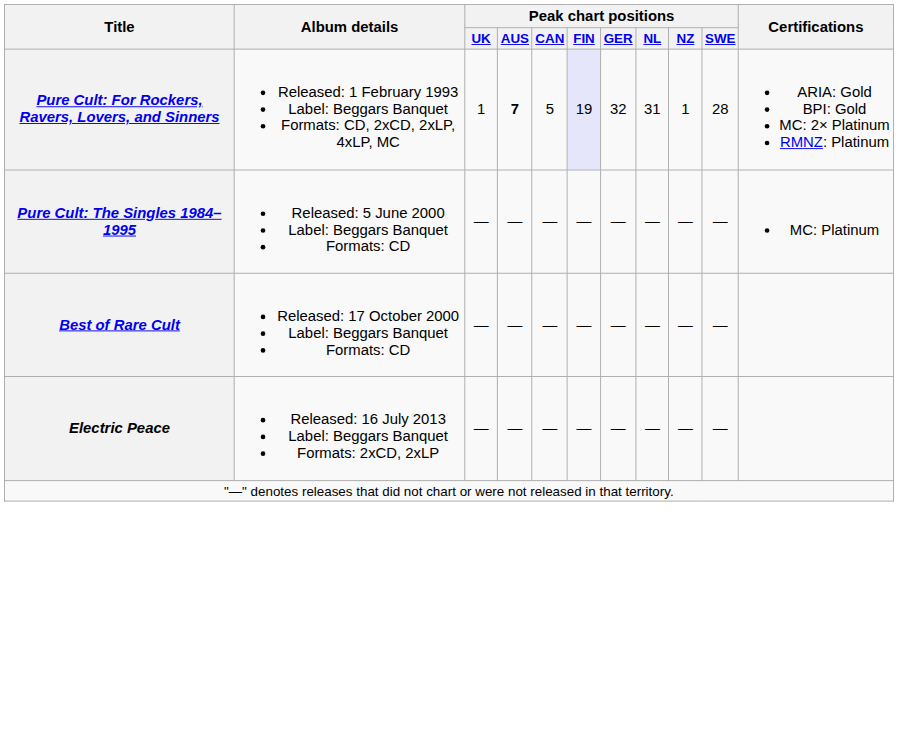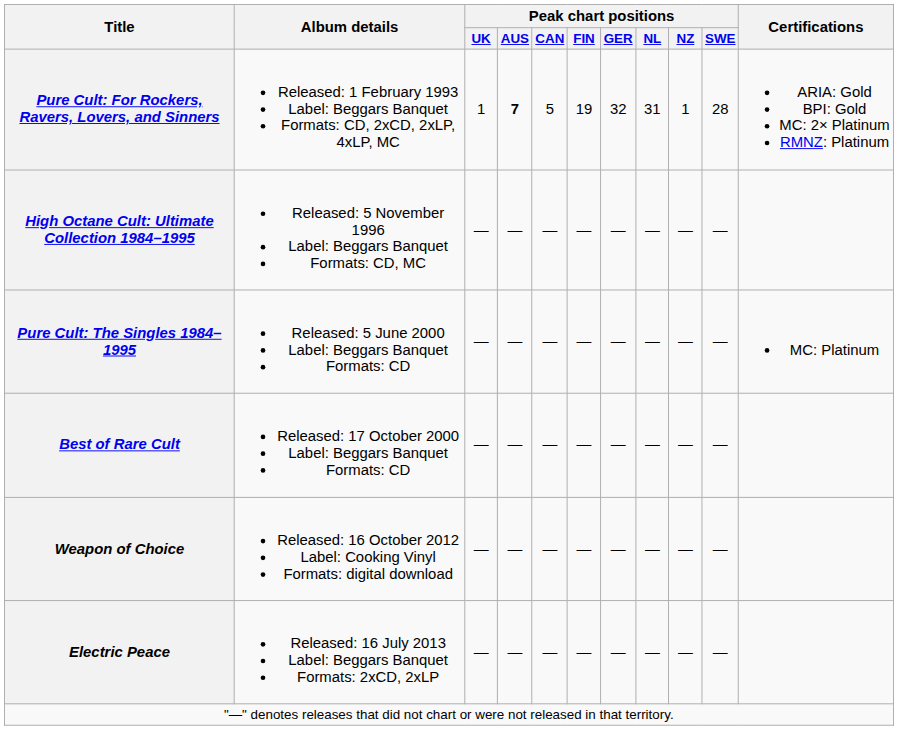 <table class="wikitable plainrowheaders" style="text-align:center;">
 <tr>
 <th rowspan="2" scope="col" style="width:15em;">Title</th>
 <th rowspan="2" scope="col" style="width:15em;">Album details</th>
 <th colspan="8">Peak chart positions</th>
 <th rowspan="2">Certifications</th>
 </tr>
 <tr>
 <th scope="col" style="width:2em;font-size:90%;"><a href='#'>UK</a><br></th>
 <th scope="col" style="width:2em;font-size:90%;"><a href='#'>AUS</a><br></th>
 <th scope="col" style="width:2em;font-size:90%;"><a href='#'>CAN</a><br></th>
 <th scope="col" style="width:2em;font-size:90%;"><a href='#'>FIN</a><br></th>
 <th scope="col" style="width:2em;font-size:90%;"><a href='#'>GER</a><br></th>
 <th scope="col" style="width:2em;font-size:90%;"><a href='#'>NL</a><br></th>
 <th scope="col" style="width:2em;font-size:90%;"><a href='#'>NZ</a><br></th>
 <th scope="col" style="width:2em;font-size:90%;"><a href='#'>SWE</a><br></th>
 </tr>
 <tr>
 <th scope="row"><em><a href='#'>Pure Cult: For Rockers, Ravers, Lovers, and Sinners</a></em></th>
 <td><br><ul><li>Released: 1 February 1993</li><li>Label: Beggars Banquet</li><li>Formats: CD, 2xCD, 2xLP, 4xLP, MC</li></ul></td>
 <td>1</td>
 <td><strong>7</strong></td>
 <td>5</td>
-<td style="background: lavender;">19</td>
+<td>19</td>
 <td>32</td>
 <td>31</td>
 <td>1</td>
 <td>28</td>
 <td><br><ul><li>ARIA: Gold</li><li>BPI: Gold</li><li>MC: 2× Platinum</li><li><a href='#'>RMNZ</a>: Platinum</li></ul></td>
+</tr>
+<tr>
+<th scope="row"><em><a href='#'>High Octane Cult: Ultimate Collection 1984–1995</a></em></th>
+<td><br><ul><li>Released: 5 November 1996</li><li>Label: Beggars Banquet</li><li>Formats: CD, MC</li></ul></td>
+<td>—</td>
+<td>—</td>
+<td>—</td>
+<td>—</td>
+<td>—</td>
+<td>—</td>
+<td>—</td>
+<td>—</td>
+<td></td>
 </tr>
 <tr>
 <th scope="row"><em><a href='#'>Pure Cult: The Singles 1984–1995</a></em></th>
 <td><br><ul><li>Released: 5 June 2000</li><li>Label: Beggars Banquet</li><li>Formats: CD</li></ul></td>
 <td>—</td>
 <td>—</td>
 <td>—</td>
 <td>—</td>
 <td>—</td>
 <td>—</td>
 <td>—</td>
 <td>—</td>
 <td><br><ul><li>MC: Platinum</li></ul></td>
 </tr>
 <tr>
 <th scope="row"><em><a href='#'>Best of Rare Cult</a></em></th>
 <td><br><ul><li>Released: 17 October 2000</li><li>Label: Beggars Banquet</li><li>Formats: CD</li></ul></td>
 <td>—</td>
 <td>—</td>
 <td>—</td>
 <td>—</td>
 <td>—</td>
 <td>—</td>
 <td>—</td>
 <td>—</td>
 <td></td>
 </tr>
 <tr>
+<th scope="row"><em>Weapon of Choice</em> </th>
+<td><br><ul><li>Released: 16 October 2012</li><li>Label: Cooking Vinyl</li><li>Formats: digital download</li></ul></td>
+<td>—</td>
+<td>—</td>
+<td>—</td>
+<td>—</td>
+<td>—</td>
+<td>—</td>
+<td>—</td>
+<td>—</td>
+<td></td>
+</tr>
+<tr>
 <th scope="row"><em>Electric Peace</em> </th>
 <td><br><ul><li>Released: 16 July 2013</li><li>Label: Beggars Banquet</li><li>Formats: 2xCD, 2xLP</li></ul></td>
 <td>—</td>
 <td>—</td>
 <td>—</td>
 <td>—</td>
 <td>—</td>
 <td>—</td>
 <td>—</td>
 <td>—</td>
 <td></td>
 </tr>
 <tr>
 <td colspan="11" style="font-size:90%">"—" denotes releases that did not chart or were not released in that territory.</td>
 </tr>
 </table>
